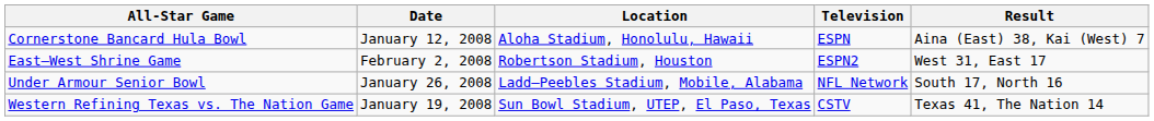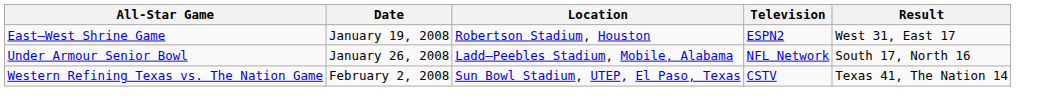 <table class="wikitable">
 <tr>
 <th>All-Star Game</th>
 <th>Date</th>
 <th>Location</th>
 <th>Television</th>
 <th>Result</th>
 </tr>
 <tr>
-<td><a href='#'>Cornerstone Bancard Hula Bowl</a></td>
-<td>January 12, 2008</td>
-<td><a href='#'>Aloha Stadium</a>, <a href='#'>Honolulu, Hawaii</a></td>
-<td><a href='#'>ESPN</a></td>
-<td>Aina (East) 38, Kai (West) 7</td>
-</tr>
-<tr>
 <td><a href='#'>East–West Shrine Game</a></td>
-<td>February 2, 2008</td>
+<td>January 19, 2008</td>
 <td><a href='#'>Robertson Stadium</a>, <a href='#'>Houston</a></td>
 <td><a href='#'>ESPN2</a></td>
 <td>West 31, East 17</td>
 </tr>
 <tr>
 <td><a href='#'>Under Armour Senior Bowl</a></td>
 <td>January 26, 2008</td>
 <td><a href='#'>Ladd–Peebles Stadium</a>, <a href='#'>Mobile, Alabama</a></td>
 <td><a href='#'>NFL Network</a></td>
 <td>South 17, North 16</td>
 </tr>
 <tr>
 <td><a href='#'>Western Refining Texas vs. The Nation Game</a></td>
-<td>January 19, 2008</td>
+<td>February 2, 2008</td>
 <td><a href='#'>Sun Bowl Stadium</a>, <a href='#'>UTEP</a>, <a href='#'>El Paso, Texas</a></td>
 <td><a href='#'>CSTV</a></td>
 <td>Texas 41, The Nation 14</td>
 </tr>
 </table>
